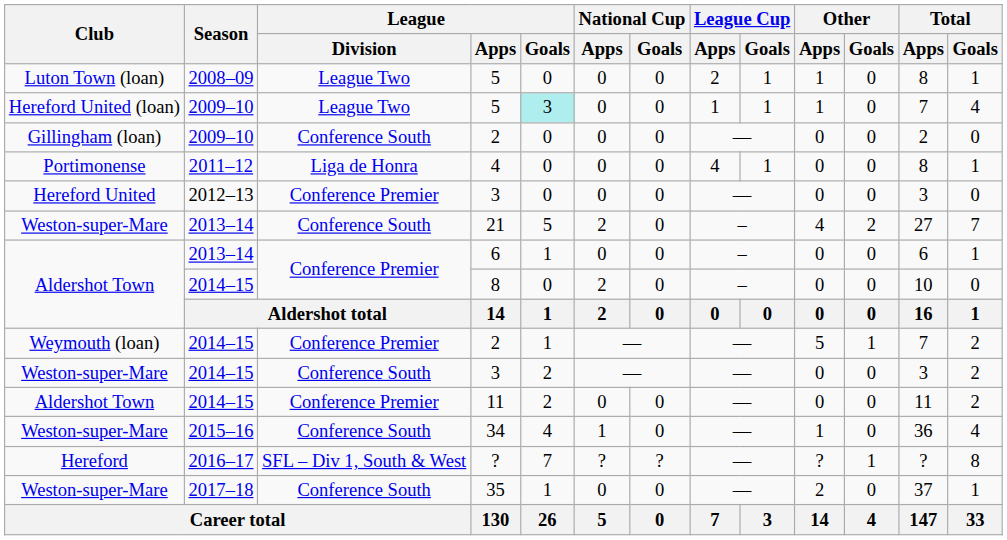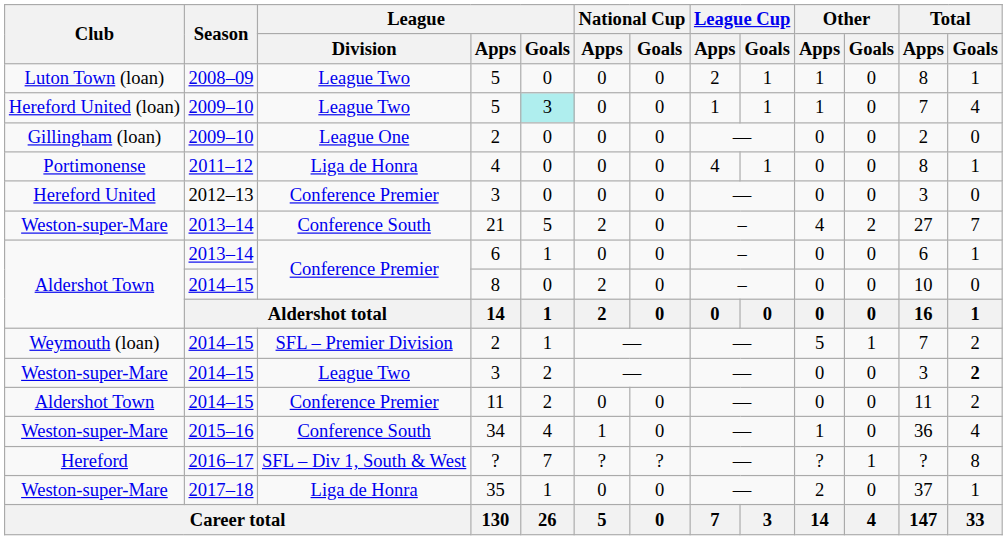 <table class="wikitable" style="text-align:center">
 <tr>
 <th rowspan="2">Club</th>
 <th rowspan="2">Season</th>
 <th colspan="3">League</th>
 <th colspan="2">National Cup</th>
 <th colspan="2"><a href='#'>League Cup</a></th>
 <th colspan="2">Other</th>
 <th colspan="2">Total</th>
 </tr>
 <tr>
 <th>Division</th>
 <th>Apps</th>
 <th>Goals</th>
 <th>Apps</th>
 <th>Goals</th>
 <th>Apps</th>
 <th>Goals</th>
 <th>Apps</th>
 <th>Goals</th>
 <th>Apps</th>
 <th>Goals</th>
 </tr>
 <tr>
 <td><a href='#'>Luton Town</a> (loan)</td>
 <td><a href='#'>2008–09</a></td>
 <td><a href='#'>League Two</a></td>
 <td>5</td>
 <td>0</td>
 <td>0</td>
 <td>0</td>
 <td>2</td>
 <td>1</td>
 <td>1</td>
 <td>0</td>
 <td>8</td>
 <td>1</td>
 </tr>
 <tr>
 <td><a href='#'>Hereford United</a> (loan)</td>
 <td><a href='#'>2009–10</a></td>
 <td><a href='#'>League Two</a></td>
 <td>5</td>
 <td style="background: paleturquoise;">3</td>
 <td>0</td>
 <td>0</td>
 <td>1</td>
 <td>1</td>
 <td>1</td>
 <td>0</td>
 <td>7</td>
 <td>4</td>
 </tr>
 <tr>
 <td><a href='#'>Gillingham</a> (loan)</td>
 <td><a href='#'>2009–10</a></td>
-<td><a href='#'>Conference South</a></td>
+<td><a href='#'>League One</a></td>
 <td>2</td>
 <td>0</td>
 <td>0</td>
 <td>0</td>
 <td colspan="2">—</td>
 <td>0</td>
 <td>0</td>
 <td>2</td>
 <td>0</td>
 </tr>
 <tr>
 <td><a href='#'>Portimonense</a></td>
 <td><a href='#'>2011–12</a></td>
 <td><a href='#'>Liga de Honra</a></td>
 <td>4</td>
 <td>0</td>
 <td>0</td>
 <td>0</td>
 <td>4</td>
 <td>1</td>
 <td>0</td>
 <td>0</td>
 <td>8</td>
 <td>1</td>
 </tr>
 <tr>
 <td><a href='#'>Hereford United</a></td>
 <td>2012–13</td>
 <td><a href='#'>Conference Premier</a></td>
 <td>3</td>
 <td>0</td>
 <td>0</td>
 <td>0</td>
 <td colspan="2">—</td>
 <td>0</td>
 <td>0</td>
 <td>3</td>
 <td>0</td>
 </tr>
 <tr>
 <td><a href='#'>Weston-super-Mare</a></td>
 <td><a href='#'>2013–14</a></td>
 <td><a href='#'>Conference South</a></td>
 <td>21</td>
 <td>5</td>
 <td>2</td>
 <td>0</td>
 <td colspan="2">–</td>
 <td>4</td>
 <td>2</td>
 <td>27</td>
 <td>7</td>
 </tr>
 <tr>
 <td rowspan="3"><a href='#'>Aldershot Town</a></td>
 <td><a href='#'>2013–14</a></td>
 <td rowspan="2"><a href='#'>Conference Premier</a></td>
 <td>6</td>
 <td>1</td>
 <td>0</td>
 <td>0</td>
 <td colspan="2">–</td>
 <td>0</td>
 <td>0</td>
 <td>6</td>
 <td>1</td>
 </tr>
 <tr>
 <td><a href='#'>2014–15</a></td>
 <td>8</td>
 <td>0</td>
 <td>2</td>
 <td>0</td>
 <td colspan="2">–</td>
 <td>0</td>
 <td>0</td>
 <td>10</td>
 <td>0</td>
 </tr>
 <tr>
 <th colspan="2">Aldershot total</th>
 <th>14</th>
 <th>1</th>
 <th>2</th>
 <th>0</th>
 <th>0</th>
 <th>0</th>
 <th>0</th>
 <th>0</th>
 <th>16</th>
 <th>1</th>
 </tr>
 <tr>
 <td><a href='#'>Weymouth</a> (loan)</td>
 <td><a href='#'>2014–15</a></td>
-<td><a href='#'>Conference Premier</a></td>
+<td><a href='#'>SFL – Premier Division</a></td>
 <td>2</td>
 <td>1</td>
 <td colspan="2">—</td>
 <td colspan="2">—</td>
 <td>5</td>
 <td>1</td>
 <td>7</td>
 <td>2</td>
 </tr>
 <tr>
 <td><a href='#'>Weston-super-Mare</a></td>
 <td><a href='#'>2014–15</a></td>
-<td><a href='#'>Conference South</a></td>
+<td><a href='#'>League Two</a></td>
 <td>3</td>
 <td>2</td>
 <td colspan="2">—</td>
 <td colspan="2">—</td>
 <td>0</td>
 <td>0</td>
 <td>3</td>
-<td>2</td>
+<td><strong>2</strong></td>
 </tr>
 <tr>
 <td><a href='#'>Aldershot Town</a></td>
 <td><a href='#'>2014–15</a></td>
 <td><a href='#'>Conference Premier</a></td>
 <td>11</td>
 <td>2</td>
 <td>0</td>
 <td>0</td>
 <td colspan="2">—</td>
 <td>0</td>
 <td>0</td>
 <td>11</td>
 <td>2</td>
 </tr>
 <tr>
 <td><a href='#'>Weston-super-Mare</a></td>
 <td><a href='#'>2015–16</a></td>
 <td><a href='#'>Conference South</a></td>
 <td>34</td>
 <td>4</td>
 <td>1</td>
 <td>0</td>
 <td colspan="2">—</td>
 <td>1</td>
 <td>0</td>
 <td>36</td>
 <td>4</td>
 </tr>
 <tr>
 <td><a href='#'>Hereford</a></td>
 <td><a href='#'>2016–17</a></td>
 <td><a href='#'>SFL – Div 1, South & West</a></td>
 <td>?</td>
 <td>7</td>
 <td>?</td>
 <td>?</td>
 <td colspan="2">—</td>
 <td>?</td>
 <td>1</td>
 <td>?</td>
 <td>8</td>
 </tr>
 <tr>
 <td><a href='#'>Weston-super-Mare</a></td>
 <td><a href='#'>2017–18</a></td>
-<td><a href='#'>Conference South</a></td>
+<td><a href='#'>Liga de Honra</a></td>
 <td>35</td>
 <td>1</td>
 <td>0</td>
 <td>0</td>
 <td colspan="2">—</td>
 <td>2</td>
 <td>0</td>
 <td>37</td>
 <td>1</td>
 </tr>
 <tr>
 <th colspan="3">Career total</th>
 <th>130</th>
 <th>26</th>
 <th>5</th>
 <th>0</th>
 <th>7</th>
 <th>3</th>
 <th>14</th>
 <th>4</th>
 <th>147</th>
 <th>33</th>
 </tr>
 </table>
